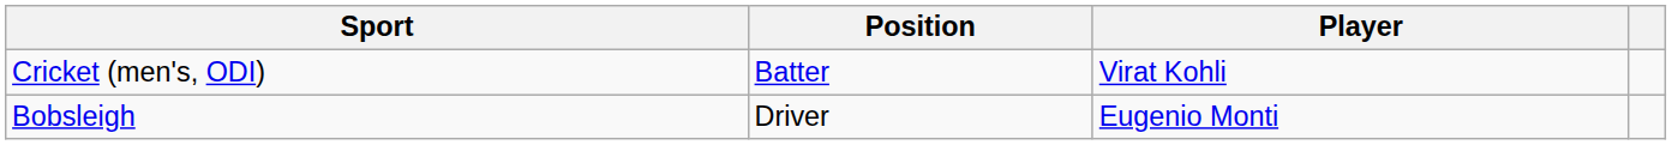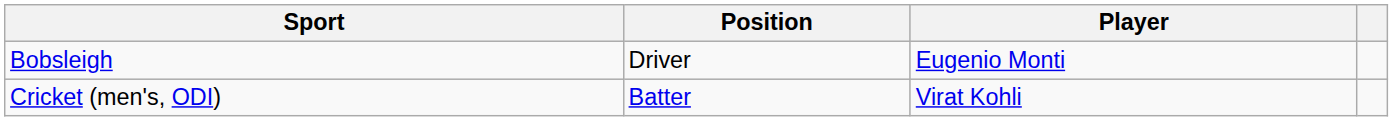 <table class="wikitable mw-collapsible mw-uncollapsed" style="width:75%;">
 <tr>
 <th>Sport</th>
 <th>Position</th>
 <th>Player</th>
 <th></th>
 </tr>
 <tr>
+<td><a href='#'>Bobsleigh</a></td>
+<td>Driver</td>
+<td><a href='#'>Eugenio Monti</a></td>
+<td></td>
+</tr>
+<tr>
 <td><a href='#'>Cricket</a> (men's, <a href='#'>ODI</a>)</td>
 <td><a href='#'>Batter</a></td>
 <td><a href='#'>Virat Kohli</a></td>
 <td></td>
 </tr>
-<tr>
-<td><a href='#'>Bobsleigh</a></td>
-<td>Driver</td>
-<td><a href='#'>Eugenio Monti</a></td>
-<td></td>
-</tr>
 </table>
